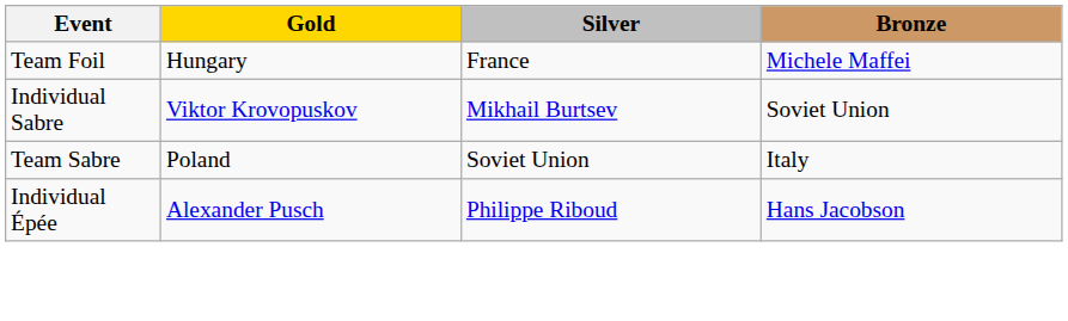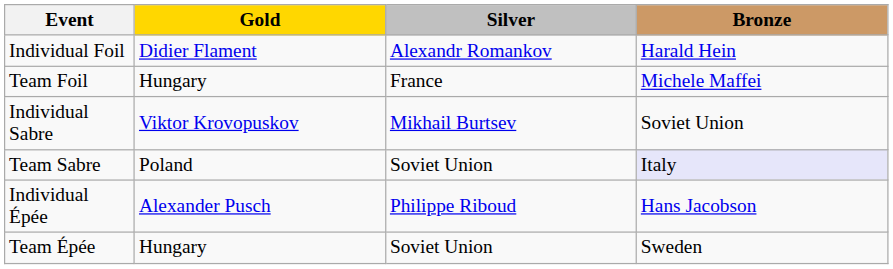 <table class="wikitable">
 <tr>
 <th width="100">Event</th>
 <th style="background-color:gold;" width="200"> Gold</th>
 <th style="background-color:silver;" width="200"> Silver</th>
 <th style="background-color:#CC9966;" width="200"> Bronze</th>
+</tr>
+<tr>
+<td>Individual Foil</td>
+<td> <a href='#'>Didier Flament</a></td>
+<td> <a href='#'>Alexandr Romankov</a></td>
+<td> <a href='#'>Harald Hein</a></td>
 </tr>
 <tr>
 <td>Team Foil</td>
 <td> Hungary</td>
 <td> France</td>
 <td> <a href='#'>Michele Maffei</a></td>
 </tr>
 <tr>
 <td>Individual Sabre</td>
 <td> <a href='#'>Viktor Krovopuskov</a></td>
 <td> <a href='#'>Mikhail Burtsev</a></td>
 <td> Soviet Union</td>
 </tr>
 <tr>
 <td>Team Sabre</td>
 <td> Poland</td>
 <td> Soviet Union</td>
-<td> Italy</td>
+<td style="background: lavender;"> Italy</td>
 </tr>
 <tr>
 <td>Individual Épée</td>
 <td> <a href='#'>Alexander Pusch</a></td>
 <td> <a href='#'>Philippe Riboud</a></td>
 <td> <a href='#'>Hans Jacobson</a></td>
 </tr>
+<tr>
+<td>Team Épée</td>
+<td> Hungary</td>
+<td> Soviet Union</td>
+<td> Sweden</td>
+</tr>
 </table>
